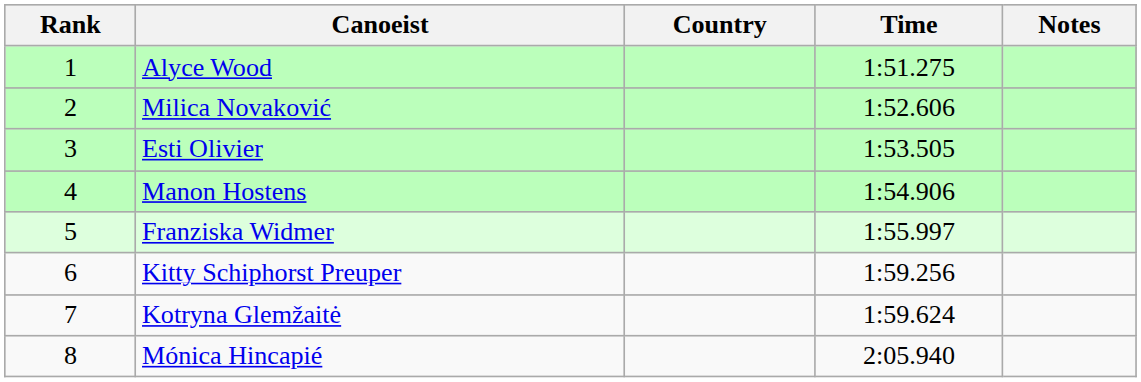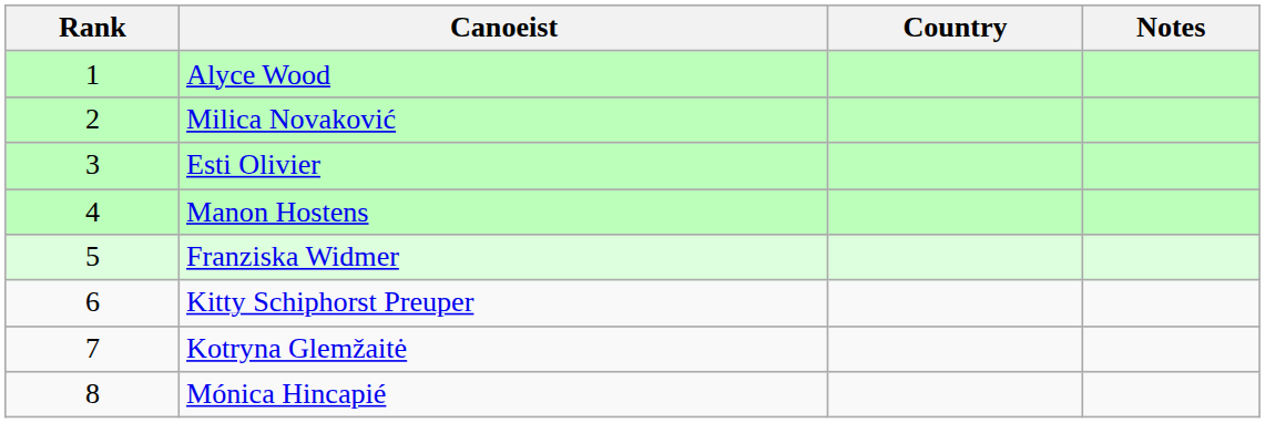 <table class="wikitable" style="text-align:center;width: 55%">
 <tr>
 <th>Rank</th>
 <th>Canoeist</th>
 <th>Country</th>
-<th>Time</th>
 <th>Notes</th>
 </tr>
 <tr bgcolor=bbffbb>
 <td>1</td>
 <td align="left"><a href='#'>Alyce Wood</a></td>
 <td align="left"></td>
-<td>1:51.275</td>
 <td></td>
 </tr>
 <tr bgcolor=bbffbb>
 <td>2</td>
 <td align="left"><a href='#'>Milica Novaković</a></td>
 <td align="left"></td>
-<td>1:52.606</td>
 <td></td>
 </tr>
 <tr bgcolor=bbffbb>
 <td>3</td>
 <td align="left"><a href='#'>Esti Olivier</a></td>
 <td align="left"></td>
-<td>1:53.505</td>
 <td></td>
 </tr>
 <tr bgcolor=bbffbb>
 <td>4</td>
 <td align="left"><a href='#'>Manon Hostens</a></td>
 <td align="left"></td>
-<td>1:54.906</td>
 <td></td>
 </tr>
 <tr bgcolor=ddffdd>
 <td>5</td>
 <td align="left"><a href='#'>Franziska Widmer</a></td>
 <td align="left"></td>
-<td>1:55.997</td>
 <td></td>
 </tr>
 <tr>
 <td>6</td>
 <td align="left"><a href='#'>Kitty Schiphorst Preuper</a></td>
 <td align="left"></td>
-<td>1:59.256</td>
 <td></td>
 </tr>
 <tr>
 <td>7</td>
 <td align="left"><a href='#'>Kotryna Glemžaitė</a></td>
 <td align="left"></td>
-<td>1:59.624</td>
 <td></td>
 </tr>
 <tr>
 <td>8</td>
 <td align="left"><a href='#'>Mónica Hincapié</a></td>
 <td align="left"></td>
-<td>2:05.940</td>
 <td></td>
 </tr>
 </table>
